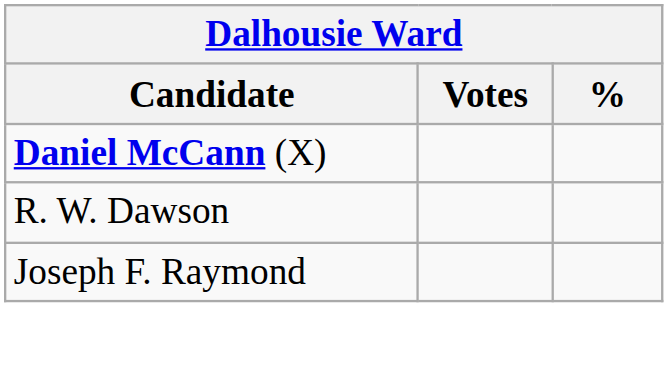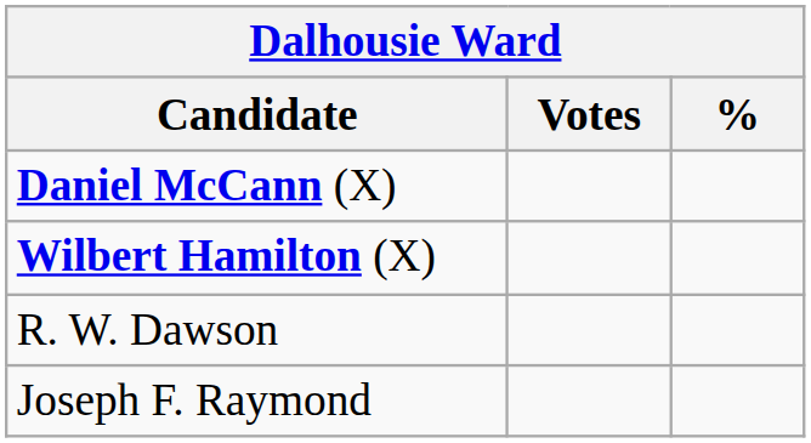 <table class="wikitable">
 <tr>
 <th colspan="3"><a href='#'>Dalhousie Ward</a></th>
 </tr>
 <tr>
 <th style="width: 170px">Candidate</th>
 <th style="width: 50px">Votes</th>
 <th style="width: 40px">%</th>
 </tr>
 <tr>
 <td><strong><a href='#'>Daniel McCann</a></strong> (X)</td>
 <td></td>
 <td></td>
 </tr>
 <tr>
+<td><strong><a href='#'>Wilbert Hamilton</a></strong> (X)</td>
+<td></td>
+<td></td>
+</tr>
+<tr>
 <td>R. W. Dawson</td>
 <td></td>
 <td></td>
 </tr>
 <tr>
 <td>Joseph F. Raymond</td>
 <td></td>
 <td></td>
 </tr>
 </table>
